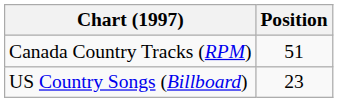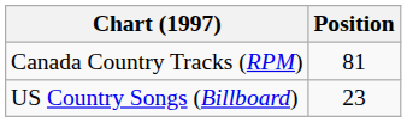 <table class="wikitable sortable">
 <tr>
 <th scope="col">Chart (1997)</th>
 <th scope="col">Position</th>
 </tr>
 <tr>
 <td>Canada Country Tracks (<em><a href='#'>RPM</a></em>)</td>
-<td align="center">51</td>
+<td align="center">81</td>
 </tr>
 <tr>
 <td>US <a href='#'>Country Songs</a> (<em><a href='#'>Billboard</a></em>)</td>
 <td align="center">23</td>
 </tr>
 </table>
